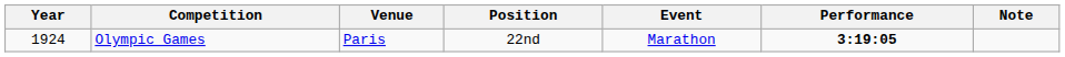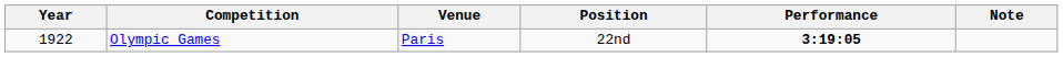 <table class="wikitable" width=55% style="font-size:90%; text-align:center;">
 <tr>
 <th>Year</th>
 <th>Competition</th>
 <th>Venue</th>
 <th>Position</th>
-<th>Event</th>
 <th>Performance</th>
 <th>Note</th>
 </tr>
 <tr>
-<td rowspan=1>1924</td>
+<td rowspan=1>1922</td>
 <td rowspan=1 align=left><a href='#'>Olympic Games</a></td>
 <td rowspan=1 align=left> <a href='#'>Paris</a></td>
 <td>22nd</td>
-<td><a href='#'>Marathon</a></td>
 <td><strong>3:19:05</strong></td>
 <td></td>
 </tr>
 </table>
